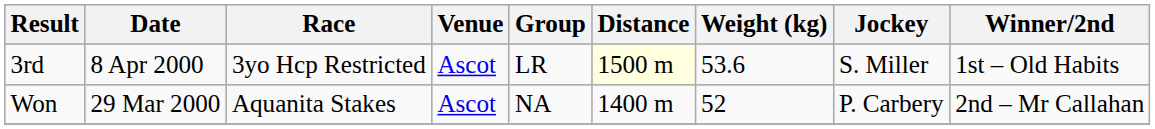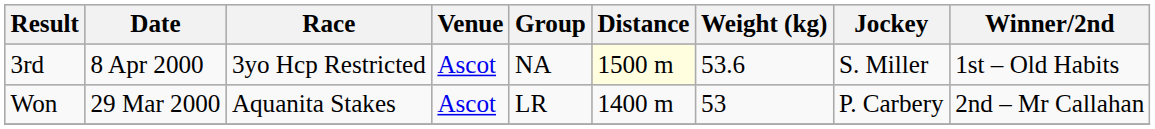 <table class="wikitable">
 <tr>
 <th>Result</th>
 <th>Date</th>
 <th>Race</th>
 <th>Venue</th>
 <th>Group</th>
 <th>Distance</th>
 <th>Weight (kg)</th>
 <th>Jockey</th>
 <th>Winner/2nd</th>
 </tr>
 <tr>
 <td>3rd</td>
 <td>8 Apr 2000</td>
 <td>3yo Hcp Restricted</td>
 <td><a href='#'>Ascot</a></td>
-<td>LR</td>
+<td>NA</td>
 <td style="background: lightyellow;">1500 m</td>
 <td>53.6</td>
 <td>S. Miller</td>
 <td>1st – Old Habits</td>
 </tr>
 <tr>
 <td>Won</td>
 <td>29 Mar 2000</td>
 <td>Aquanita Stakes</td>
 <td><a href='#'>Ascot</a></td>
-<td>NA</td>
+<td>LR</td>
 <td>1400 m</td>
-<td>52</td>
+<td>53</td>
 <td>P. Carbery</td>
 <td>2nd – Mr Callahan</td>
 </tr>
 <tr>
 </tr>
 </table>
